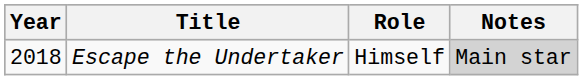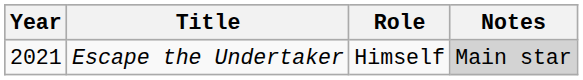 <table class="wikitable sortable">
 <tr>
 <th>Year</th>
 <th>Title</th>
 <th>Role</th>
 <th class="unsortable">Notes</th>
 </tr>
 <tr>
-<td>2018</td>
+<td>2021</td>
 <td><em>Escape the Undertaker</em></td>
 <td>Himself</td>
 <td style="background: lightgrey;">Main star</td>
 </tr>
 </table>
